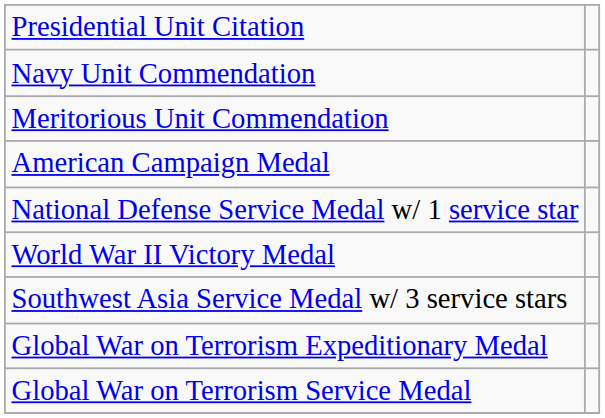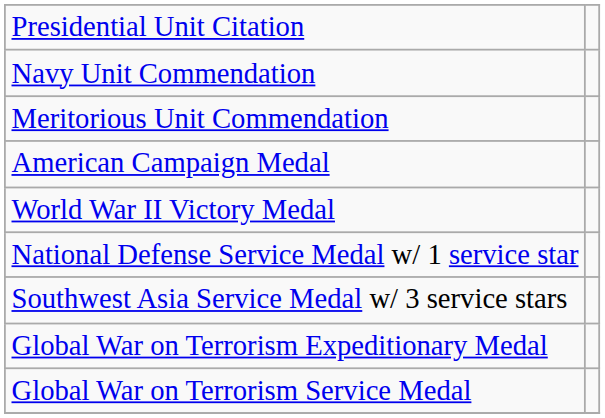 <table class="wikitable">
 <tr>
 <td><a href='#'>Presidential Unit Citation</a></td>
 <td></td>
 </tr>
 <tr>
 <td><a href='#'>Navy Unit Commendation</a></td>
 <td></td>
 </tr>
 <tr>
 <td><a href='#'>Meritorious Unit Commendation</a></td>
 <td></td>
 </tr>
 <tr>
 <td><a href='#'>American Campaign Medal</a></td>
 <td></td>
 </tr>
 <tr>
-<td><a href='#'>National Defense Service Medal</a> w/ 1 <a href='#'>service star</a></td>
+<td><a href='#'>World War II Victory Medal</a></td>
 <td></td>
 </tr>
 <tr>
-<td><a href='#'>World War II Victory Medal</a></td>
+<td><a href='#'>National Defense Service Medal</a> w/ 1 <a href='#'>service star</a></td>
 <td></td>
 </tr>
 <tr>
 <td><a href='#'>Southwest Asia Service Medal</a> w/ 3 service stars</td>
 <td></td>
 </tr>
 <tr>
 <td><a href='#'>Global War on Terrorism Expeditionary Medal</a></td>
 <td></td>
 </tr>
 <tr>
 <td><a href='#'>Global War on Terrorism Service Medal</a></td>
 <td></td>
 </tr>
 <tr>
 </tr>
 </table>
